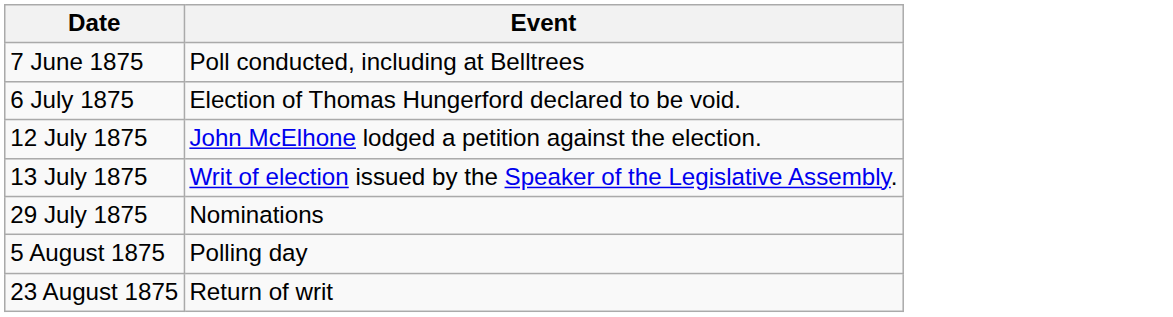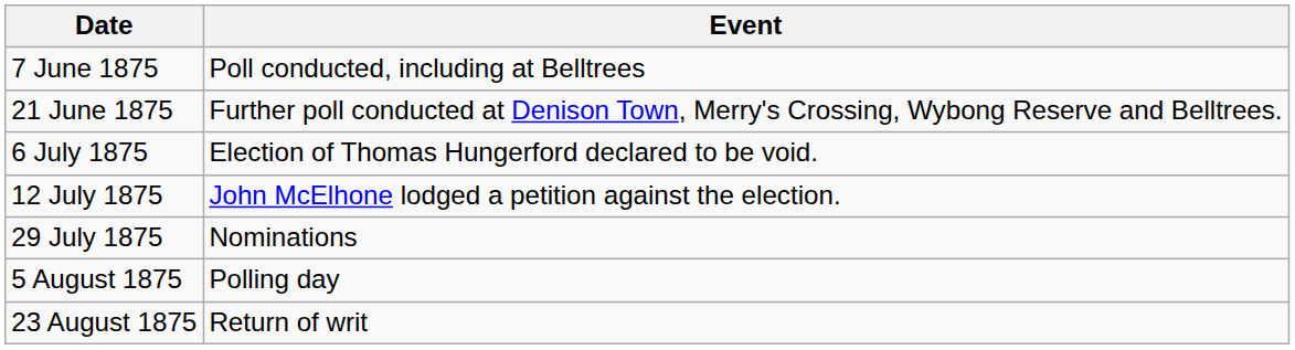 <table class="wikitable">
 <tr>
 <th>Date</th>
 <th>Event</th>
 </tr>
 <tr>
 <td>7 June 1875</td>
 <td>Poll conducted, including at Belltrees</td>
 </tr>
 <tr>
+<td>21 June 1875</td>
+<td>Further poll conducted at <a href='#'>Denison Town</a>, Merry's Crossing, Wybong Reserve and Belltrees.</td>
+</tr>
+<tr>
 <td>6 July 1875</td>
 <td>Election of Thomas Hungerford declared to be void.</td>
 </tr>
 <tr>
 <td>12 July 1875</td>
 <td><a href='#'>John McElhone</a> lodged a petition against the election.</td>
-</tr>
-<tr>
-<td>13 July 1875</td>
-<td><a href='#'>Writ of election</a> issued by the <a href='#'>Speaker of the Legislative Assembly</a>.</td>
 </tr>
 <tr>
 <td>29 July 1875</td>
 <td>Nominations</td>
 </tr>
 <tr>
 <td>5 August 1875</td>
 <td>Polling day</td>
 </tr>
 <tr>
 <td>23 August 1875</td>
 <td>Return of writ</td>
 </tr>
 </table>
